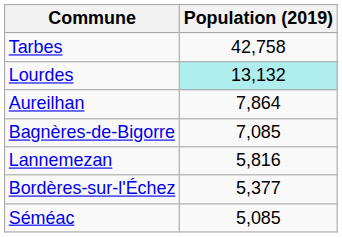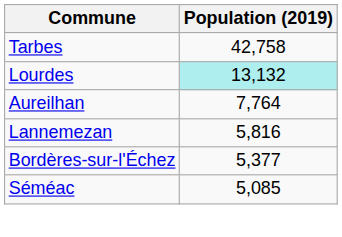 <table class=wikitable>
 <tr>
 <th>Commune</th>
 <th>Population (2019)</th>
 </tr>
 <tr>
 <td><a href='#'>Tarbes</a></td>
 <td style="text-align: center;">42,758</td>
 </tr>
 <tr>
 <td><a href='#'>Lourdes</a></td>
 <td style="background: paleturquoise; text-align: center;">13,132</td>
 </tr>
 <tr>
 <td><a href='#'>Aureilhan</a></td>
-<td style="text-align: center;">7,864</td>
-</tr>
-<tr>
-<td><a href='#'>Bagnères-de-Bigorre</a></td>
-<td style="text-align: center;">7,085</td>
+<td style="text-align: center;">7,764</td>
 </tr>
 <tr>
 <td><a href='#'>Lannemezan</a></td>
 <td style="text-align: center;">5,816</td>
 </tr>
 <tr>
 <td><a href='#'>Bordères-sur-l'Échez</a></td>
 <td style="text-align: center;">5,377</td>
 </tr>
 <tr>
 <td><a href='#'>Séméac</a></td>
 <td style="text-align: center;">5,085</td>
 </tr>
 </table>
